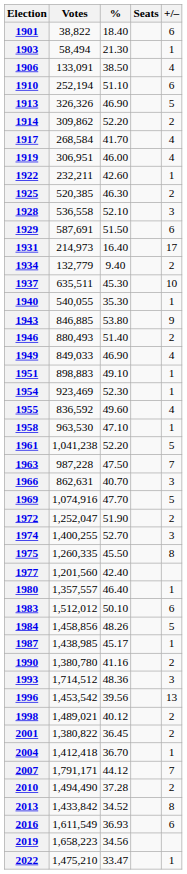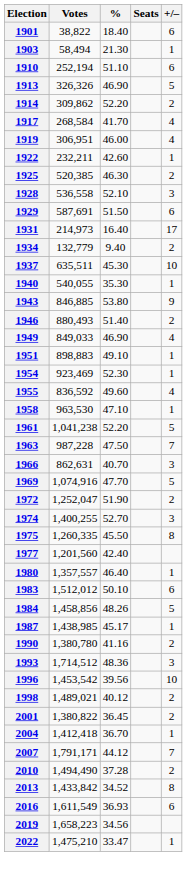 <table class=wikitable style="text-align: center;">
 <tr>
 <th>Election</th>
 <th>Votes</th>
 <th>%</th>
 <th>Seats</th>
 <th>+/–</th>
 </tr>
 <tr>
 <th><a href='#'>1901</a></th>
 <td>38,822</td>
 <td>18.40</td>
 <td></td>
 <td> 6</td>
 </tr>
 <tr>
 <th><a href='#'>1903</a></th>
 <td>58,494</td>
 <td>21.30</td>
 <td></td>
 <td> 1</td>
-</tr>
-<tr>
-<th><a href='#'>1906</a></th>
-<td>133,091</td>
-<td>38.50</td>
-<td></td>
-<td> 4</td>
 </tr>
 <tr>
 <th><a href='#'>1910</a></th>
 <td>252,194</td>
 <td>51.10</td>
 <td></td>
 <td> 6</td>
 </tr>
 <tr>
 <th><a href='#'>1913</a></th>
 <td>326,326</td>
 <td>46.90</td>
 <td></td>
 <td> 5</td>
 </tr>
 <tr>
 <th><a href='#'>1914</a></th>
 <td>309,862</td>
 <td>52.20</td>
 <td></td>
 <td> 2</td>
 </tr>
 <tr>
 <th><a href='#'>1917</a></th>
 <td>268,584</td>
 <td>41.70</td>
 <td></td>
 <td> 4</td>
 </tr>
 <tr>
 <th><a href='#'>1919</a></th>
 <td>306,951</td>
 <td>46.00</td>
 <td></td>
 <td> 4</td>
 </tr>
 <tr>
 <th><a href='#'>1922</a></th>
 <td>232,211</td>
 <td>42.60</td>
 <td></td>
 <td> 1</td>
 </tr>
 <tr>
 <th><a href='#'>1925</a></th>
 <td>520,385</td>
 <td>46.30</td>
 <td></td>
 <td> 2</td>
 </tr>
 <tr>
 <th><a href='#'>1928</a></th>
 <td>536,558</td>
 <td>52.10</td>
 <td></td>
 <td> 3</td>
 </tr>
 <tr>
 <th><a href='#'>1929</a></th>
 <td>587,691</td>
 <td>51.50</td>
 <td></td>
 <td> 6</td>
 </tr>
 <tr>
 <th><a href='#'>1931</a></th>
 <td>214,973</td>
 <td>16.40</td>
 <td></td>
 <td> 17</td>
 </tr>
 <tr>
 <th><a href='#'>1934</a></th>
 <td>132,779</td>
 <td>9.40</td>
 <td></td>
 <td> 2</td>
 </tr>
 <tr>
 <th><a href='#'>1937</a></th>
 <td>635,511</td>
 <td>45.30</td>
 <td></td>
 <td> 10</td>
 </tr>
 <tr>
 <th><a href='#'>1940</a></th>
 <td>540,055</td>
 <td>35.30</td>
 <td></td>
 <td> 1</td>
 </tr>
 <tr>
 <th><a href='#'>1943</a></th>
 <td>846,885</td>
 <td>53.80</td>
 <td></td>
 <td> 9</td>
 </tr>
 <tr>
 <th><a href='#'>1946</a></th>
 <td>880,493</td>
 <td>51.40</td>
 <td></td>
 <td> 2</td>
 </tr>
 <tr>
 <th><a href='#'>1949</a></th>
 <td>849,033</td>
 <td>46.90</td>
 <td></td>
 <td> 4</td>
 </tr>
 <tr>
 <th><a href='#'>1951</a></th>
 <td>898,883</td>
 <td>49.10</td>
 <td></td>
 <td> 1</td>
 </tr>
 <tr>
 <th><a href='#'>1954</a></th>
 <td>923,469</td>
 <td>52.30</td>
 <td></td>
 <td> 1</td>
 </tr>
 <tr>
 <th><a href='#'>1955</a></th>
 <td>836,592</td>
 <td>49.60</td>
 <td></td>
 <td> 4</td>
 </tr>
 <tr>
 <th><a href='#'>1958</a></th>
 <td>963,530</td>
 <td>47.10</td>
 <td></td>
 <td> 1</td>
 </tr>
 <tr>
 <th><a href='#'>1961</a></th>
 <td>1,041,238</td>
 <td>52.20</td>
 <td></td>
 <td> 5</td>
 </tr>
 <tr>
 <th><a href='#'>1963</a></th>
 <td>987,228</td>
 <td>47.50</td>
 <td></td>
 <td> 7</td>
 </tr>
 <tr>
 <th><a href='#'>1966</a></th>
 <td>862,631</td>
 <td>40.70</td>
 <td></td>
 <td> 3</td>
 </tr>
 <tr>
 <th><a href='#'>1969</a></th>
 <td>1,074,916</td>
 <td>47.70</td>
 <td></td>
 <td> 5</td>
 </tr>
 <tr>
 <th><a href='#'>1972</a></th>
 <td>1,252,047</td>
 <td>51.90</td>
 <td></td>
 <td> 2</td>
 </tr>
 <tr>
 <th><a href='#'>1974</a></th>
 <td>1,400,255</td>
 <td>52.70</td>
 <td></td>
 <td> 3</td>
 </tr>
 <tr>
 <th><a href='#'>1975</a></th>
 <td>1,260,335</td>
 <td>45.50</td>
 <td></td>
 <td> 8</td>
 </tr>
 <tr>
 <th><a href='#'>1977</a></th>
 <td>1,201,560</td>
 <td>42.40</td>
 <td></td>
 <td></td>
 </tr>
 <tr>
 <th><a href='#'>1980</a></th>
 <td>1,357,557</td>
 <td>46.40</td>
 <td></td>
 <td> 1</td>
 </tr>
 <tr>
 <th><a href='#'>1983</a></th>
 <td>1,512,012</td>
 <td>50.10</td>
 <td></td>
 <td> 6</td>
 </tr>
 <tr>
 <th><a href='#'>1984</a></th>
 <td>1,458,856</td>
 <td>48.26</td>
 <td></td>
 <td> 5</td>
 </tr>
 <tr>
 <th><a href='#'>1987</a></th>
 <td>1,438,985</td>
 <td>45.17</td>
 <td></td>
 <td> 1</td>
 </tr>
 <tr>
 <th><a href='#'>1990</a></th>
 <td>1,380,780</td>
 <td>41.16</td>
 <td></td>
 <td> 2</td>
 </tr>
 <tr>
 <th><a href='#'>1993</a></th>
 <td>1,714,512</td>
 <td>48.36</td>
 <td></td>
 <td> 3</td>
 </tr>
 <tr>
 <th><a href='#'>1996</a></th>
 <td>1,453,542</td>
 <td>39.56</td>
 <td></td>
-<td> 13</td>
+<td> 10</td>
 </tr>
 <tr>
 <th><a href='#'>1998</a></th>
 <td>1,489,021</td>
 <td>40.12</td>
 <td></td>
 <td> 2</td>
 </tr>
 <tr>
 <th><a href='#'>2001</a></th>
 <td>1,380,822</td>
 <td>36.45</td>
 <td></td>
 <td> 2</td>
 </tr>
 <tr>
 <th><a href='#'>2004</a></th>
 <td>1,412,418</td>
 <td>36.70</td>
 <td></td>
 <td> 1</td>
 </tr>
 <tr>
 <th><a href='#'>2007</a></th>
 <td>1,791,171</td>
 <td>44.12</td>
 <td></td>
 <td> 7</td>
 </tr>
 <tr>
 <th><a href='#'>2010</a></th>
 <td>1,494,490</td>
 <td>37.28</td>
 <td></td>
 <td> 2</td>
 </tr>
 <tr>
 <th><a href='#'>2013</a></th>
 <td>1,433,842</td>
 <td>34.52</td>
 <td></td>
 <td> 8</td>
 </tr>
 <tr>
 <th><a href='#'>2016</a></th>
 <td>1,611,549</td>
 <td>36.93</td>
 <td></td>
 <td> 6</td>
 </tr>
 <tr>
 <th><a href='#'>2019</a></th>
 <td>1,658,223</td>
 <td>34.56</td>
 <td></td>
 <td></td>
 </tr>
 <tr>
 <th><a href='#'>2022</a></th>
 <td>1,475,210</td>
 <td>33.47</td>
 <td></td>
 <td> 1</td>
 </tr>
 </table>
